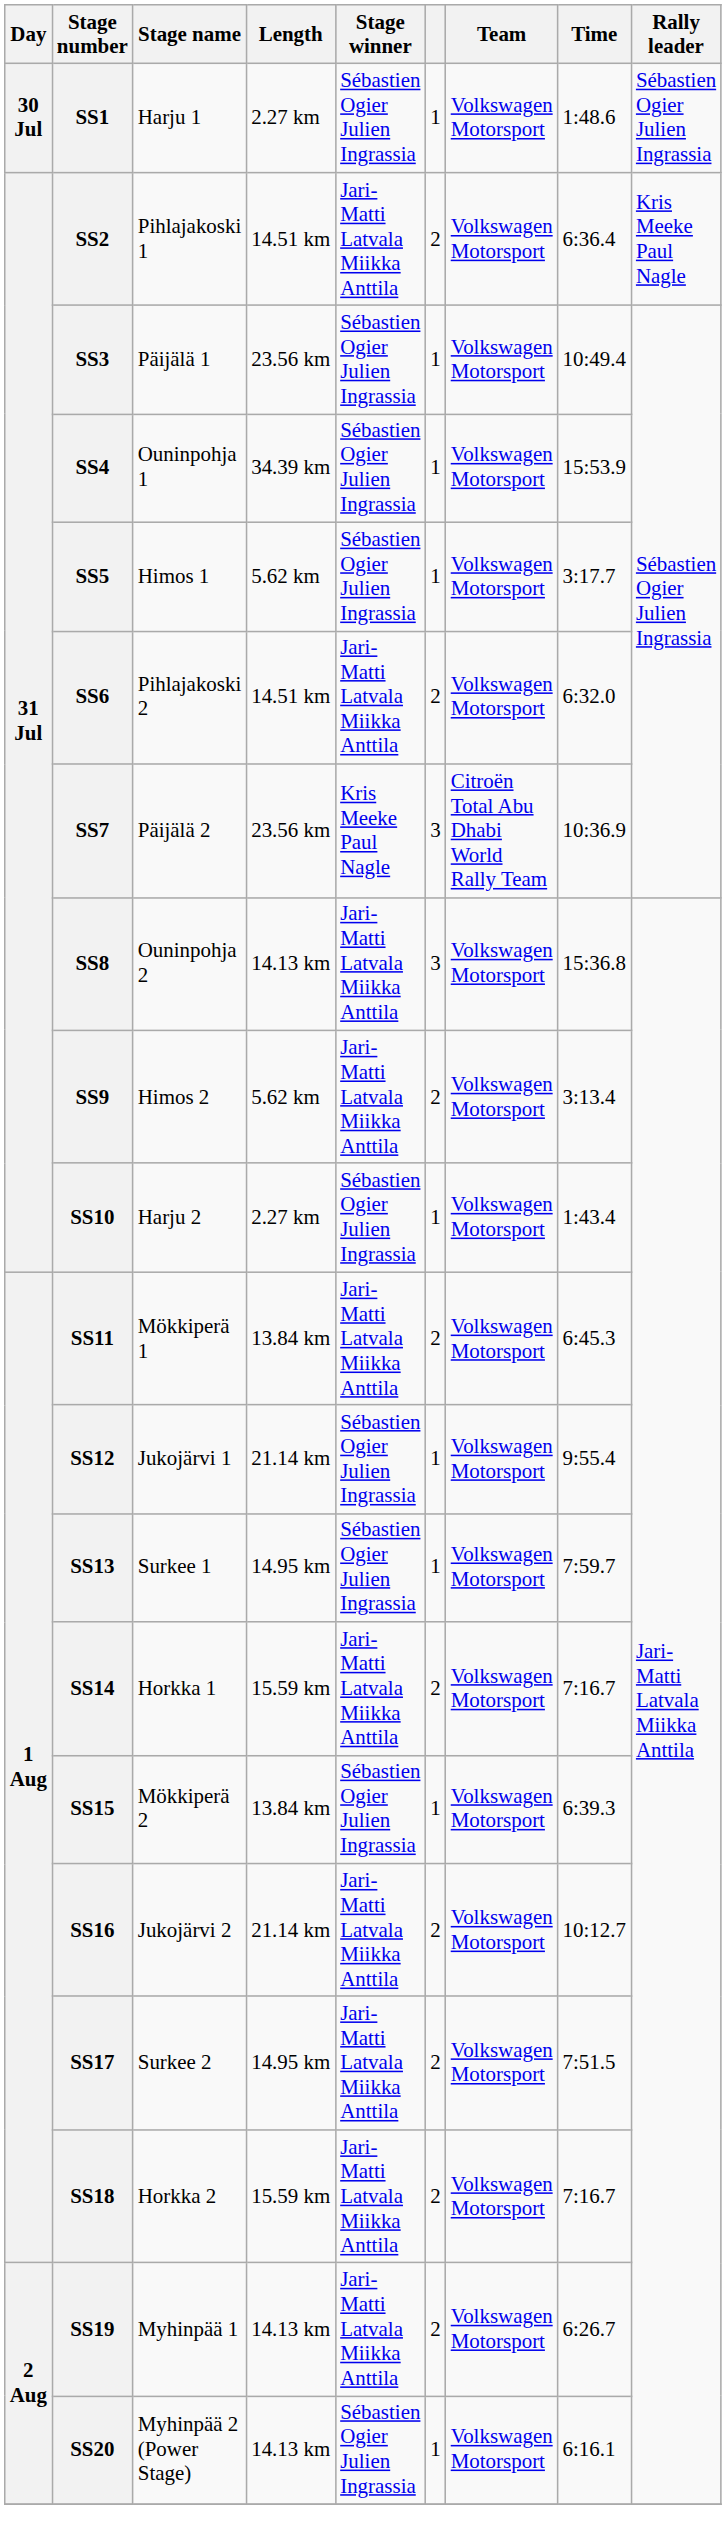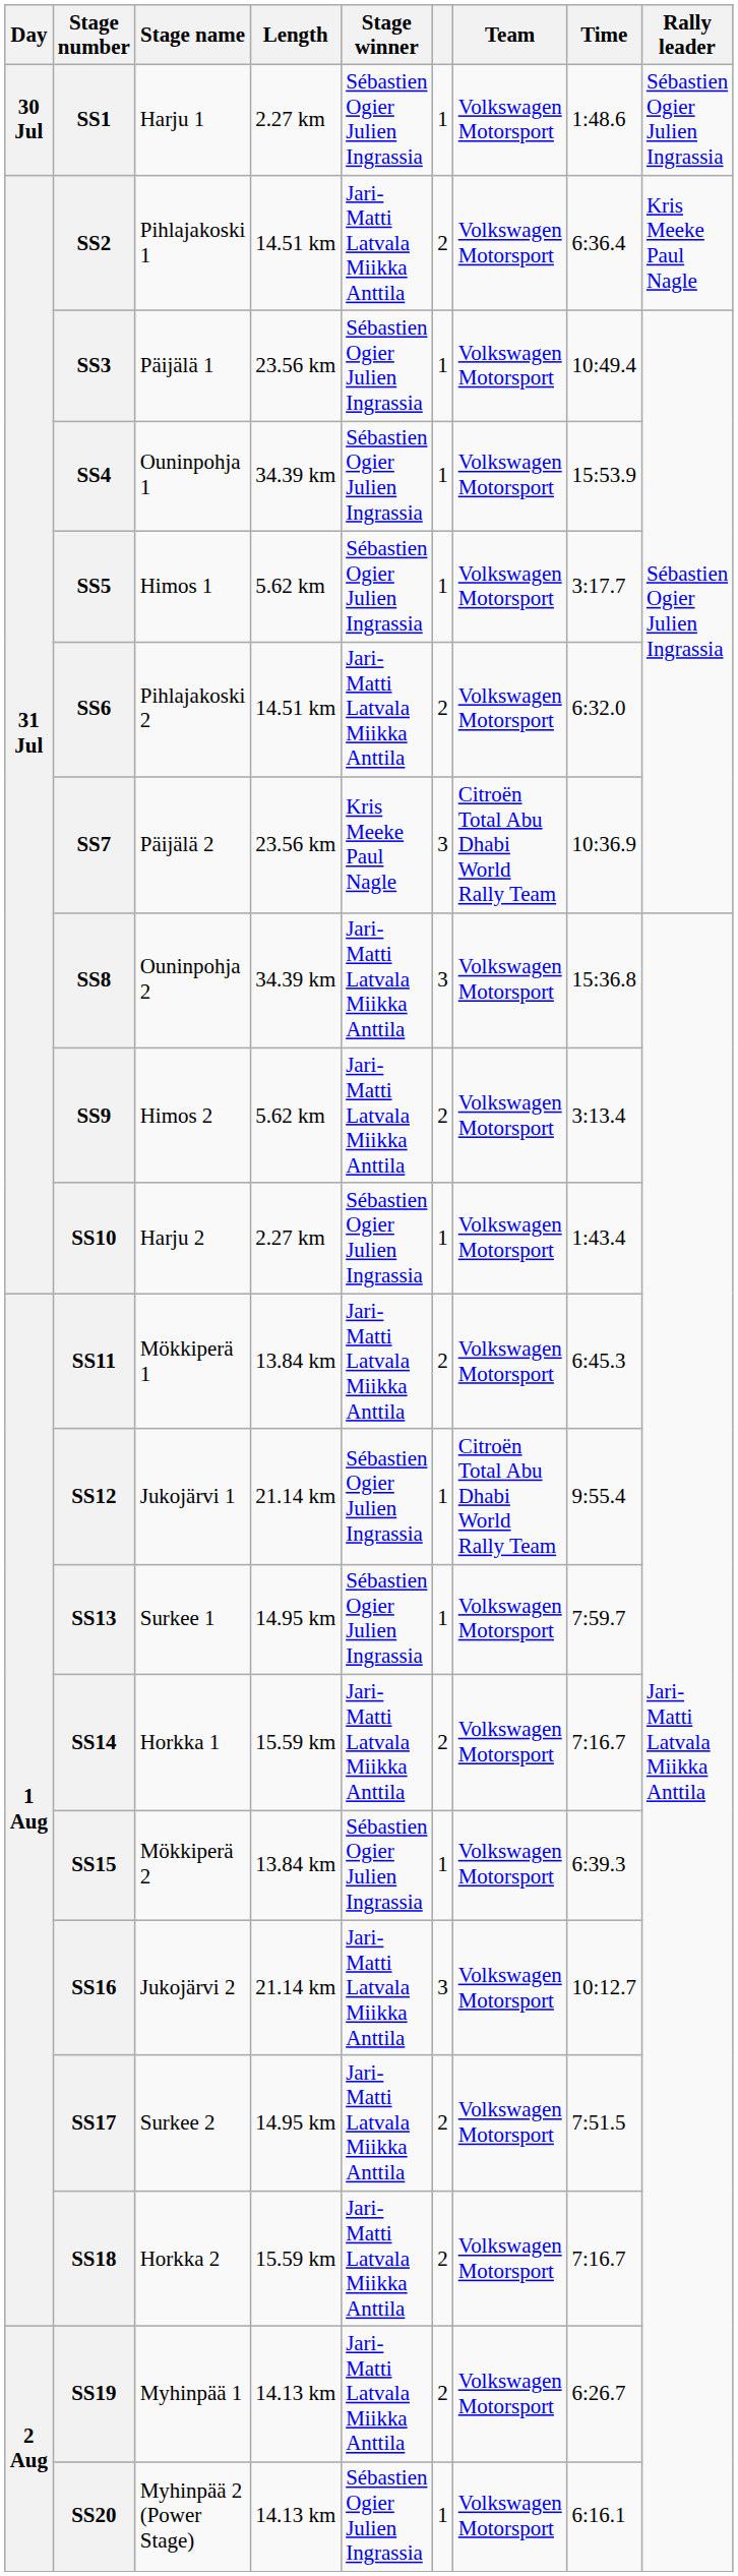 <table class="wikitable" width=68% style="text-align: left; font-size: 85%;">
 <tr>
 <th>Day</th>
 <th>Stage<br>number</th>
 <th>Stage name</th>
 <th>Length</th>
 <th>Stage winner</th>
 <th><br></th>
 <th>Team</th>
 <th>Time</th>
 <th>Rally leader</th>
 </tr>
 <tr>
 <th>30 Jul</th>
 <th>SS1</th>
 <td> Harju 1</td>
 <td>2.27 km</td>
 <td> <a href='#'>Sébastien Ogier</a><br> <a href='#'>Julien Ingrassia</a></td>
 <td align="center">1</td>
 <td> <a href='#'>Volkswagen Motorsport</a></td>
 <td>1:48.6</td>
 <td> <a href='#'>Sébastien Ogier</a><br> <a href='#'>Julien Ingrassia</a></td>
 </tr>
 <tr>
 <th rowspan="9">31 Jul</th>
 <th>SS2</th>
 <td> Pihlajakoski 1</td>
 <td>14.51 km</td>
 <td> <a href='#'>Jari-Matti Latvala</a><br> <a href='#'>Miikka Anttila</a></td>
 <td align="center">2</td>
 <td> <a href='#'>Volkswagen Motorsport</a></td>
 <td>6:36.4</td>
 <td> <a href='#'>Kris Meeke</a><br> <a href='#'>Paul Nagle</a></td>
 </tr>
 <tr>
 <th>SS3</th>
 <td> Päijälä 1</td>
 <td>23.56 km</td>
 <td> <a href='#'>Sébastien Ogier</a><br> <a href='#'>Julien Ingrassia</a></td>
 <td align="center">1</td>
 <td> <a href='#'>Volkswagen Motorsport</a></td>
 <td>10:49.4</td>
 <td rowspan=5> <a href='#'>Sébastien Ogier</a><br> <a href='#'>Julien Ingrassia</a></td>
 </tr>
 <tr>
 <th>SS4</th>
 <td> Ouninpohja 1</td>
 <td>34.39 km</td>
 <td> <a href='#'>Sébastien Ogier</a><br> <a href='#'>Julien Ingrassia</a></td>
 <td align="center">1</td>
 <td> <a href='#'>Volkswagen Motorsport</a></td>
 <td>15:53.9</td>
 </tr>
 <tr>
 <th>SS5</th>
 <td> Himos 1</td>
 <td>5.62 km</td>
 <td> <a href='#'>Sébastien Ogier</a><br> <a href='#'>Julien Ingrassia</a></td>
 <td align="center">1</td>
 <td> <a href='#'>Volkswagen Motorsport</a></td>
 <td>3:17.7</td>
 </tr>
 <tr>
 <th>SS6</th>
 <td> Pihlajakoski 2</td>
 <td>14.51 km</td>
 <td> <a href='#'>Jari-Matti Latvala</a><br> <a href='#'>Miikka Anttila</a></td>
 <td align="center">2</td>
 <td> <a href='#'>Volkswagen Motorsport</a></td>
 <td>6:32.0</td>
 </tr>
 <tr>
 <th>SS7</th>
 <td> Päijälä 2</td>
 <td>23.56 km</td>
 <td> <a href='#'>Kris Meeke</a><br> <a href='#'>Paul Nagle</a></td>
 <td align="center">3</td>
 <td> <a href='#'>Citroën Total Abu Dhabi World Rally Team</a></td>
 <td>10:36.9</td>
 </tr>
 <tr>
 <th>SS8</th>
 <td> Ouninpohja 2</td>
-<td>14.13 km</td>
+<td>34.39 km</td>
 <td> <a href='#'>Jari-Matti Latvala</a><br> <a href='#'>Miikka Anttila</a></td>
 <td align="center">3</td>
 <td> <a href='#'>Volkswagen Motorsport</a></td>
 <td>15:36.8</td>
 <td rowspan=13> <a href='#'>Jari-Matti Latvala</a><br> <a href='#'>Miikka Anttila</a></td>
 </tr>
 <tr>
 <th>SS9</th>
 <td> Himos 2</td>
 <td>5.62 km</td>
 <td> <a href='#'>Jari-Matti Latvala</a><br> <a href='#'>Miikka Anttila</a></td>
 <td align="center">2</td>
 <td> <a href='#'>Volkswagen Motorsport</a></td>
 <td>3:13.4</td>
 </tr>
 <tr>
 <th>SS10</th>
 <td> Harju 2</td>
 <td>2.27 km</td>
 <td> <a href='#'>Sébastien Ogier</a><br> <a href='#'>Julien Ingrassia</a></td>
 <td align="center">1</td>
 <td> <a href='#'>Volkswagen Motorsport</a></td>
 <td>1:43.4</td>
 </tr>
 <tr>
 <th rowspan="8">1 Aug</th>
 <th>SS11</th>
 <td> Mökkiperä 1</td>
 <td>13.84 km</td>
 <td> <a href='#'>Jari-Matti Latvala</a><br> <a href='#'>Miikka Anttila</a></td>
 <td align="center">2</td>
 <td> <a href='#'>Volkswagen Motorsport</a></td>
 <td>6:45.3</td>
 </tr>
 <tr>
 <th>SS12</th>
 <td> Jukojärvi 1</td>
 <td>21.14 km</td>
 <td> <a href='#'>Sébastien Ogier</a><br> <a href='#'>Julien Ingrassia</a></td>
 <td align="center">1</td>
-<td> <a href='#'>Volkswagen Motorsport</a></td>
+<td> <a href='#'>Citroën Total Abu Dhabi World Rally Team</a></td>
 <td>9:55.4</td>
 </tr>
 <tr>
 <th>SS13</th>
 <td> Surkee 1</td>
 <td>14.95 km</td>
 <td> <a href='#'>Sébastien Ogier</a><br> <a href='#'>Julien Ingrassia</a></td>
 <td align="center">1</td>
 <td> <a href='#'>Volkswagen Motorsport</a></td>
 <td>7:59.7</td>
 </tr>
 <tr>
 <th>SS14</th>
 <td> Horkka 1</td>
 <td>15.59 km</td>
 <td> <a href='#'>Jari-Matti Latvala</a><br> <a href='#'>Miikka Anttila</a></td>
 <td align="center">2</td>
 <td> <a href='#'>Volkswagen Motorsport</a></td>
 <td>7:16.7</td>
 </tr>
 <tr>
 <th>SS15</th>
 <td> Mökkiperä 2</td>
 <td>13.84 km</td>
 <td> <a href='#'>Sébastien Ogier</a><br> <a href='#'>Julien Ingrassia</a></td>
 <td align="center">1</td>
 <td> <a href='#'>Volkswagen Motorsport</a></td>
 <td>6:39.3</td>
 </tr>
 <tr>
 <th>SS16</th>
 <td> Jukojärvi 2</td>
 <td>21.14 km</td>
 <td> <a href='#'>Jari-Matti Latvala</a><br> <a href='#'>Miikka Anttila</a></td>
-<td align="center">2</td>
+<td align="center">3</td>
 <td> <a href='#'>Volkswagen Motorsport</a></td>
 <td>10:12.7</td>
 </tr>
 <tr>
 <th>SS17</th>
 <td> Surkee 2</td>
 <td>14.95 km</td>
 <td> <a href='#'>Jari-Matti Latvala</a><br> <a href='#'>Miikka Anttila</a></td>
 <td align="center">2</td>
 <td> <a href='#'>Volkswagen Motorsport</a></td>
 <td>7:51.5</td>
 </tr>
 <tr>
 <th>SS18</th>
 <td> Horkka 2</td>
 <td>15.59 km</td>
 <td> <a href='#'>Jari-Matti Latvala</a><br> <a href='#'>Miikka Anttila</a></td>
 <td align="center">2</td>
 <td> <a href='#'>Volkswagen Motorsport</a></td>
 <td>7:16.7</td>
 </tr>
 <tr>
 <th rowspan="2">2 Aug</th>
 <th>SS19</th>
 <td> Myhinpää 1</td>
 <td>14.13 km</td>
 <td> <a href='#'>Jari-Matti Latvala</a><br> <a href='#'>Miikka Anttila</a></td>
 <td align="center">2</td>
 <td> <a href='#'>Volkswagen Motorsport</a></td>
 <td>6:26.7</td>
 </tr>
 <tr>
 <th>SS20</th>
 <td> Myhinpää 2 (Power Stage)</td>
 <td>14.13 km</td>
 <td> <a href='#'>Sébastien Ogier</a><br> <a href='#'>Julien Ingrassia</a></td>
 <td align="center">1</td>
 <td> <a href='#'>Volkswagen Motorsport</a></td>
 <td>6:16.1</td>
 </tr>
 <tr>
 </tr>
 </table>
